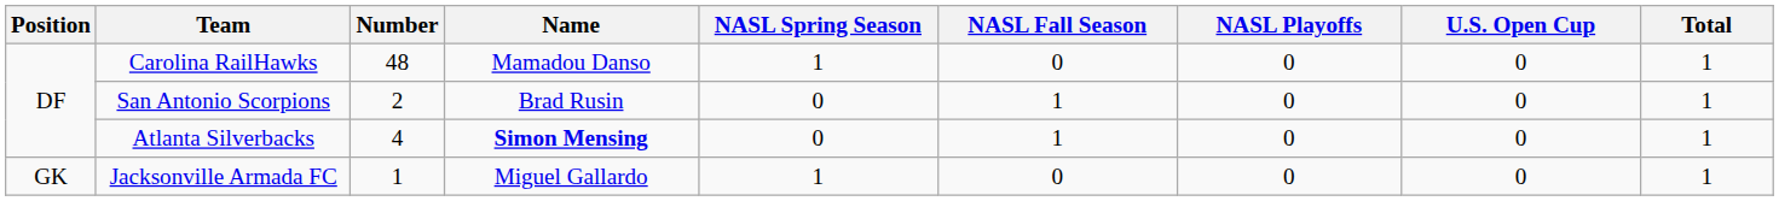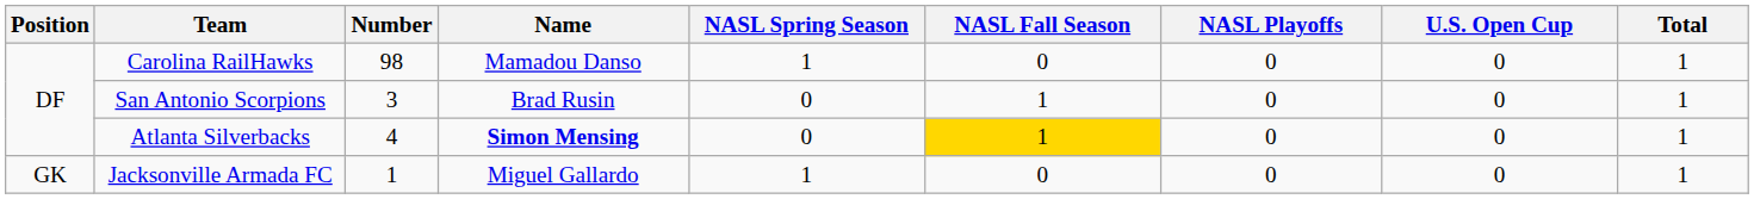 <table class="wikitable" style="font-size: 95%; text-align: center;">
 <tr>
 <th width=50>Position</th>
 <th width=160>Team</th>
 <th width=50>Number</th>
 <th width=160>Name</th>
 <th width=150><a href='#'>NASL Spring Season</a></th>
 <th width=150><a href='#'>NASL Fall Season</a></th>
 <th width=140><a href='#'>NASL Playoffs</a></th>
 <th width=150><a href='#'>U.S. Open Cup</a></th>
 <th width=80>Total</th>
 </tr>
 <tr>
 <td rowspan="3">DF</td>
 <td><a href='#'>Carolina RailHawks</a></td>
-<td>48</td>
+<td>98</td>
 <td><a href='#'>Mamadou Danso</a></td>
 <td>1</td>
 <td>0</td>
 <td>0</td>
 <td>0</td>
 <td>1</td>
 </tr>
 <tr>
 <td><a href='#'>San Antonio Scorpions</a></td>
-<td>2</td>
+<td>3</td>
 <td><a href='#'>Brad Rusin</a></td>
 <td>0</td>
 <td>1</td>
 <td>0</td>
 <td>0</td>
 <td>1</td>
 </tr>
 <tr>
 <td><a href='#'>Atlanta Silverbacks</a></td>
 <td>4</td>
 <td><strong><a href='#'>Simon Mensing</a></strong></td>
 <td>0</td>
-<td>1</td>
+<td style="background: gold;">1</td>
 <td>0</td>
 <td>0</td>
 <td>1</td>
 </tr>
 <tr>
 <td>GK</td>
 <td><a href='#'>Jacksonville Armada FC</a></td>
 <td>1</td>
 <td><a href='#'>Miguel Gallardo</a></td>
 <td>1</td>
 <td>0</td>
 <td>0</td>
 <td>0</td>
 <td>1</td>
 </tr>
 </table>
